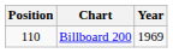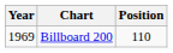 <table class="wikitable">
 <tr>
+<th>Year</th>
+<th>Chart</th>
 <th>Position</th>
-<th>Chart</th>
-<th>Year</th>
 </tr>
 <tr>
+<td>1969</td>
+<td><a href='#'>Billboard 200</a></td>
 <td align="center">110</td>
-<td><a href='#'>Billboard 200</a></td>
-<td>1969</td>
 </tr>
 </table>
